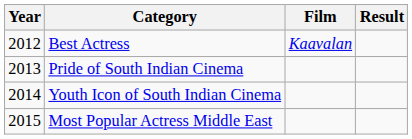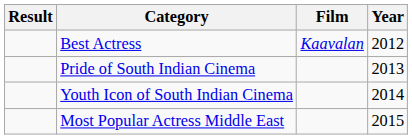 <table class="wikitable sortable">
 <tr>
-<th>Year</th>
+<th>Result</th>
 <th>Category</th>
 <th>Film</th>
-<th>Result</th>
+<th>Year</th>
 </tr>
 <tr>
-<td>2012</td>
+<td></td>
 <td><a href='#'>Best Actress</a></td>
 <td><em><a href='#'>Kaavalan</a></em></td>
-<td></td>
+<td>2012</td>
 </tr>
 <tr>
-<td>2013</td>
+<td></td>
 <td><a href='#'>Pride of South Indian Cinema</a></td>
 <td></td>
-<td></td>
+<td>2013</td>
 </tr>
 <tr>
-<td>2014</td>
+<td></td>
 <td><a href='#'>Youth Icon of South Indian Cinema</a></td>
 <td></td>
-<td></td>
+<td>2014</td>
 </tr>
 <tr>
-<td>2015</td>
+<td></td>
 <td><a href='#'>Most Popular Actress Middle East</a></td>
 <td></td>
-<td></td>
+<td>2015</td>
 </tr>
 </table>
